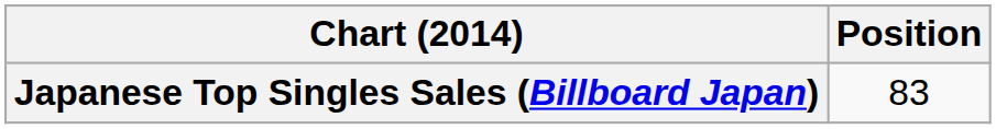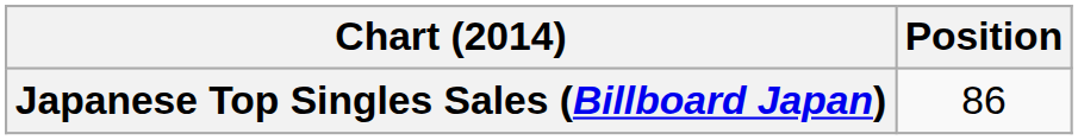 <table class="wikitable sortable plainrowheaders" style="text-align:center">
 <tr>
 <th scope="col">Chart (2014)</th>
 <th scope="col">Position</th>
 </tr>
 <tr>
 <th scope="row">Japanese Top Singles Sales (<em><a href='#'>Billboard Japan</a></em>)</th>
-<td>83</td>
+<td>86</td>
 </tr>
 </table>
